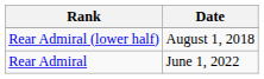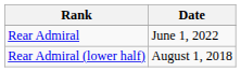 <table class="wikitable">
 <tr>
 <th>Rank</th>
 <th>Date</th>
 </tr>
 <tr>
 </tr>
 <tr>
+<td> <a href='#'>Rear Admiral</a></td>
+<td>June 1, 2022</td>
+</tr>
+<tr>
 <td> <a href='#'>Rear Admiral (lower half)</a></td>
 <td>August 1, 2018</td>
 </tr>
-<tr>
-<td> <a href='#'>Rear Admiral</a></td>
-<td>June 1, 2022</td>
-</tr>
 </table>
